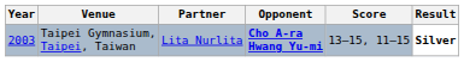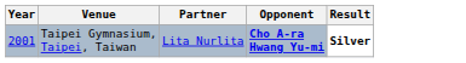 <table class="sortable wikitable" style="font-size: 90%;">
 <tr>
 <th>Year</th>
 <th>Venue</th>
 <th>Partner</th>
 <th>Opponent</th>
-<th>Score</th>
 <th>Result</th>
 </tr>
 <tr style="background:#AABBCC">
-<td align="center"><a href='#'>2003</a></td>
+<td align="center"><a href='#'>2001</a></td>
 <td align="left">Taipei Gymnasium,<br><a href='#'>Taipei</a>, Taiwan</td>
 <td align="left"> <a href='#'>Lita Nurlita</a></td>
 <td align="left"><strong> <a href='#'>Cho A-ra</a> <br>  <a href='#'>Hwang Yu-mi</a></strong></td>
-<td align="left">13–15, 11–15</td>
 <td style="text-align:left; background:white"> <strong>Silver</strong></td>
 </tr>
 </table>
